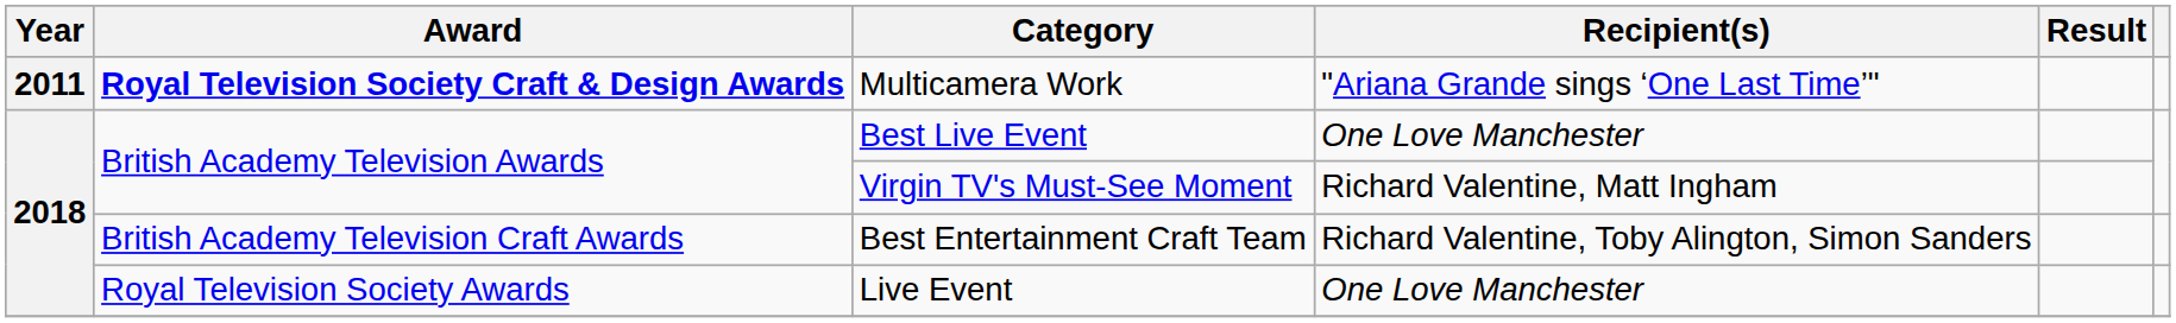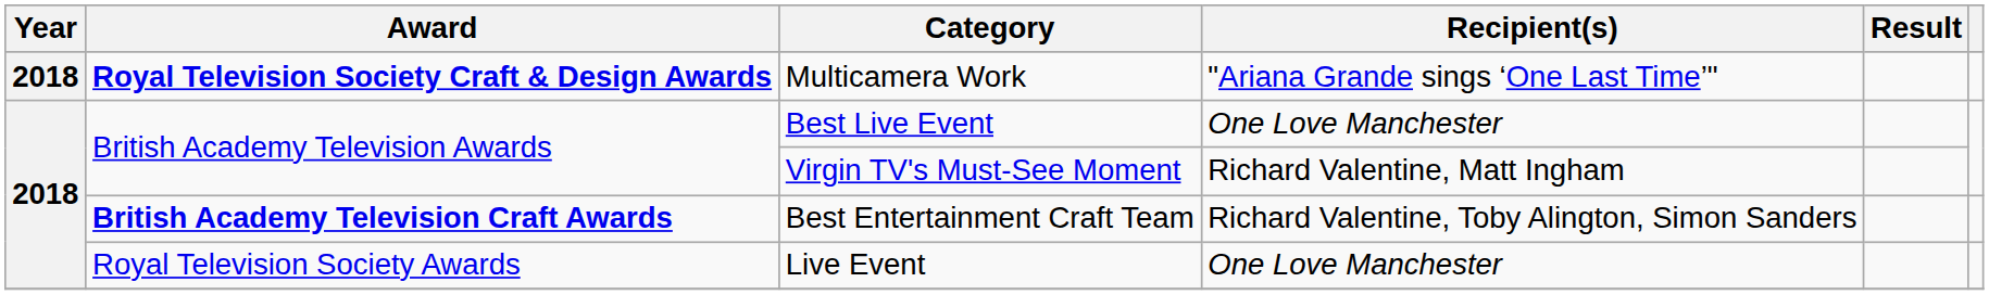 <table class="wikitable plainrowheaders">
 <tr>
 <th>Year</th>
 <th>Award</th>
 <th>Category</th>
 <th>Recipient(s)</th>
 <th>Result</th>
 <th></th>
 </tr>
 <tr>
-<th scope="row">2011</th>
+<th scope="row">2018</th>
 <td><strong><a href='#'>Royal Television Society Craft & Design Awards</a></strong></td>
 <td>Multicamera Work</td>
 <td>"<a href='#'>Ariana Grande</a> sings ‘<a href='#'>One Last Time</a>’"</td>
 <td></td>
 <td align=center></td>
 </tr>
 <tr>
 <th rowspan="4" scope="row">2018</th>
 <td rowspan="2"><a href='#'>British Academy Television Awards</a></td>
 <td><a href='#'>Best Live Event</a></td>
 <td><em>One Love Manchester</em></td>
 <td></td>
 <td rowspan="2" align=center></td>
 </tr>
 <tr>
 <td><a href='#'>Virgin TV's Must-See Moment</a></td>
 <td>Richard Valentine, Matt Ingham</td>
 <td></td>
 </tr>
 <tr>
-<td><a href='#'>British Academy Television Craft Awards</a></td>
+<td><strong><a href='#'>British Academy Television Craft Awards</a></strong></td>
 <td>Best Entertainment Craft Team</td>
 <td>Richard Valentine, Toby Alington, Simon Sanders</td>
 <td></td>
 <td align=center></td>
 </tr>
 <tr>
 <td><a href='#'>Royal Television Society Awards</a></td>
 <td>Live Event</td>
 <td><em>One Love Manchester</em></td>
 <td></td>
 <td align=center></td>
 </tr>
 <tr>
 </tr>
 </table>
